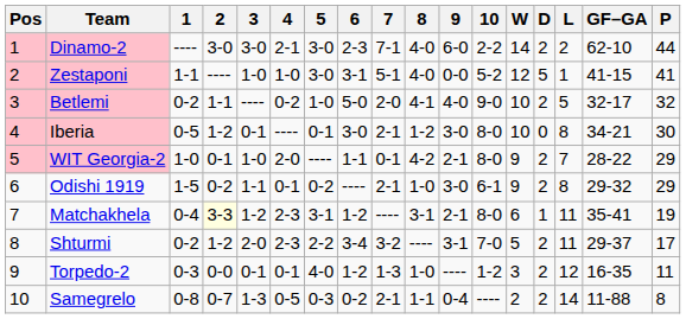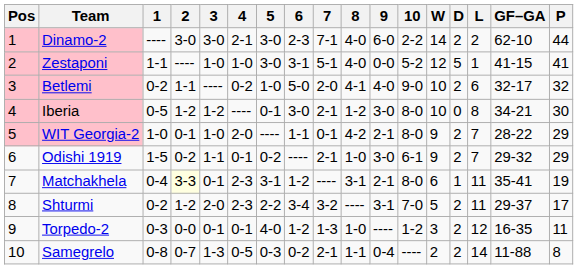 <table class="wikitable">
 <tr>
 <th>Pos</th>
 <th>Team</th>
 <th>1</th>
 <th>2</th>
 <th>3</th>
 <th>4</th>
 <th>5</th>
 <th>6</th>
 <th>7</th>
 <th>8</th>
 <th>9</th>
 <th>10</th>
 <th>W</th>
 <th>D</th>
 <th>L</th>
 <th>GF–GA</th>
 <th>P</th>
 </tr>
 <tr>
 <td style="background:pink;">1</td>
 <td style="background:pink;"><a href='#'>Dinamo-2</a></td>
 <td>----</td>
 <td>3-0</td>
 <td>3-0</td>
 <td>2-1</td>
 <td>3-0</td>
 <td>2-3</td>
 <td>7-1</td>
 <td>4-0</td>
 <td>6-0</td>
 <td>2-2</td>
 <td>14</td>
 <td>2</td>
 <td>2</td>
 <td>62-10</td>
 <td>44</td>
 </tr>
 <tr>
 <td style="background:pink;">2</td>
 <td style="background:pink;"><a href='#'>Zestaponi</a></td>
 <td>1-1</td>
 <td>----</td>
 <td>1-0</td>
 <td>1-0</td>
 <td>3-0</td>
 <td>3-1</td>
 <td>5-1</td>
 <td>4-0</td>
 <td>0-0</td>
 <td>5-2</td>
 <td>12</td>
 <td>5</td>
 <td>1</td>
 <td>41-15</td>
 <td>41</td>
 </tr>
 <tr>
 <td style="background:pink;">3</td>
 <td style="background:pink;"><a href='#'>Betlemi</a></td>
 <td>0-2</td>
 <td>1-1</td>
 <td>----</td>
 <td>0-2</td>
 <td>1-0</td>
 <td>5-0</td>
 <td>2-0</td>
 <td>4-1</td>
 <td>4-0</td>
 <td>9-0</td>
 <td>10</td>
 <td>2</td>
-<td>5</td>
+<td>6</td>
 <td>32-17</td>
 <td>32</td>
 </tr>
 <tr>
 <td style="background:pink;">4</td>
 <td style="background:pink;">Iberia</td>
 <td>0-5</td>
 <td>1-2</td>
-<td>0-1</td>
+<td>1-2</td>
 <td>----</td>
 <td>0-1</td>
 <td>3-0</td>
 <td>2-1</td>
 <td>1-2</td>
 <td>3-0</td>
 <td>8-0</td>
 <td>10</td>
 <td>0</td>
 <td>8</td>
 <td>34-21</td>
 <td>30</td>
 </tr>
 <tr>
 <td style="background:pink;">5</td>
 <td style="background:pink;"><a href='#'>WIT Georgia-2</a></td>
 <td>1-0</td>
 <td>0-1</td>
 <td>1-0</td>
 <td>2-0</td>
 <td>----</td>
 <td>1-1</td>
 <td>0-1</td>
 <td>4-2</td>
 <td>2-1</td>
 <td>8-0</td>
 <td>9</td>
 <td>2</td>
 <td>7</td>
 <td>28-22</td>
 <td>29</td>
 </tr>
 <tr>
 <td>6</td>
 <td><a href='#'>Odishi 1919</a></td>
 <td>1-5</td>
 <td>0-2</td>
 <td>1-1</td>
 <td>0-1</td>
 <td>0-2</td>
 <td>----</td>
 <td>2-1</td>
 <td>1-0</td>
 <td>3-0</td>
 <td>6-1</td>
 <td>9</td>
 <td>2</td>
-<td>8</td>
+<td>7</td>
 <td>29-32</td>
 <td>29</td>
 </tr>
 <tr>
 <td>7</td>
 <td><a href='#'>Matchakhela</a></td>
 <td>0-4</td>
 <td style="background: lightyellow;">3-3</td>
-<td>1-2</td>
+<td>0-1</td>
 <td>2-3</td>
 <td>3-1</td>
 <td>1-2</td>
 <td>----</td>
 <td>3-1</td>
 <td>2-1</td>
 <td>8-0</td>
 <td>6</td>
 <td>1</td>
 <td>11</td>
 <td>35-41</td>
 <td>19</td>
 </tr>
 <tr>
 <td>8</td>
 <td><a href='#'>Shturmi</a></td>
 <td>0-2</td>
 <td>1-2</td>
 <td>2-0</td>
 <td>2-3</td>
 <td>2-2</td>
 <td>3-4</td>
 <td>3-2</td>
 <td>----</td>
 <td>3-1</td>
 <td>7-0</td>
 <td>5</td>
 <td>2</td>
 <td>11</td>
 <td>29-37</td>
 <td>17</td>
 </tr>
 <tr>
 <td>9</td>
 <td><a href='#'>Torpedo-2</a></td>
 <td>0-3</td>
 <td>0-0</td>
 <td>0-1</td>
 <td>0-1</td>
 <td>4-0</td>
 <td>1-2</td>
 <td>1-3</td>
 <td>1-0</td>
 <td>----</td>
 <td>1-2</td>
 <td>3</td>
 <td>2</td>
 <td>12</td>
 <td>16-35</td>
 <td>11</td>
 </tr>
 <tr>
 <td>10</td>
 <td><a href='#'>Samegrelo</a></td>
 <td>0-8</td>
 <td>0-7</td>
 <td>1-3</td>
 <td>0-5</td>
 <td>0-3</td>
 <td>0-2</td>
 <td>2-1</td>
 <td>1-1</td>
 <td>0-4</td>
 <td>----</td>
 <td>2</td>
 <td>2</td>
 <td>14</td>
 <td>11-88</td>
 <td>8</td>
 </tr>
 </table>
